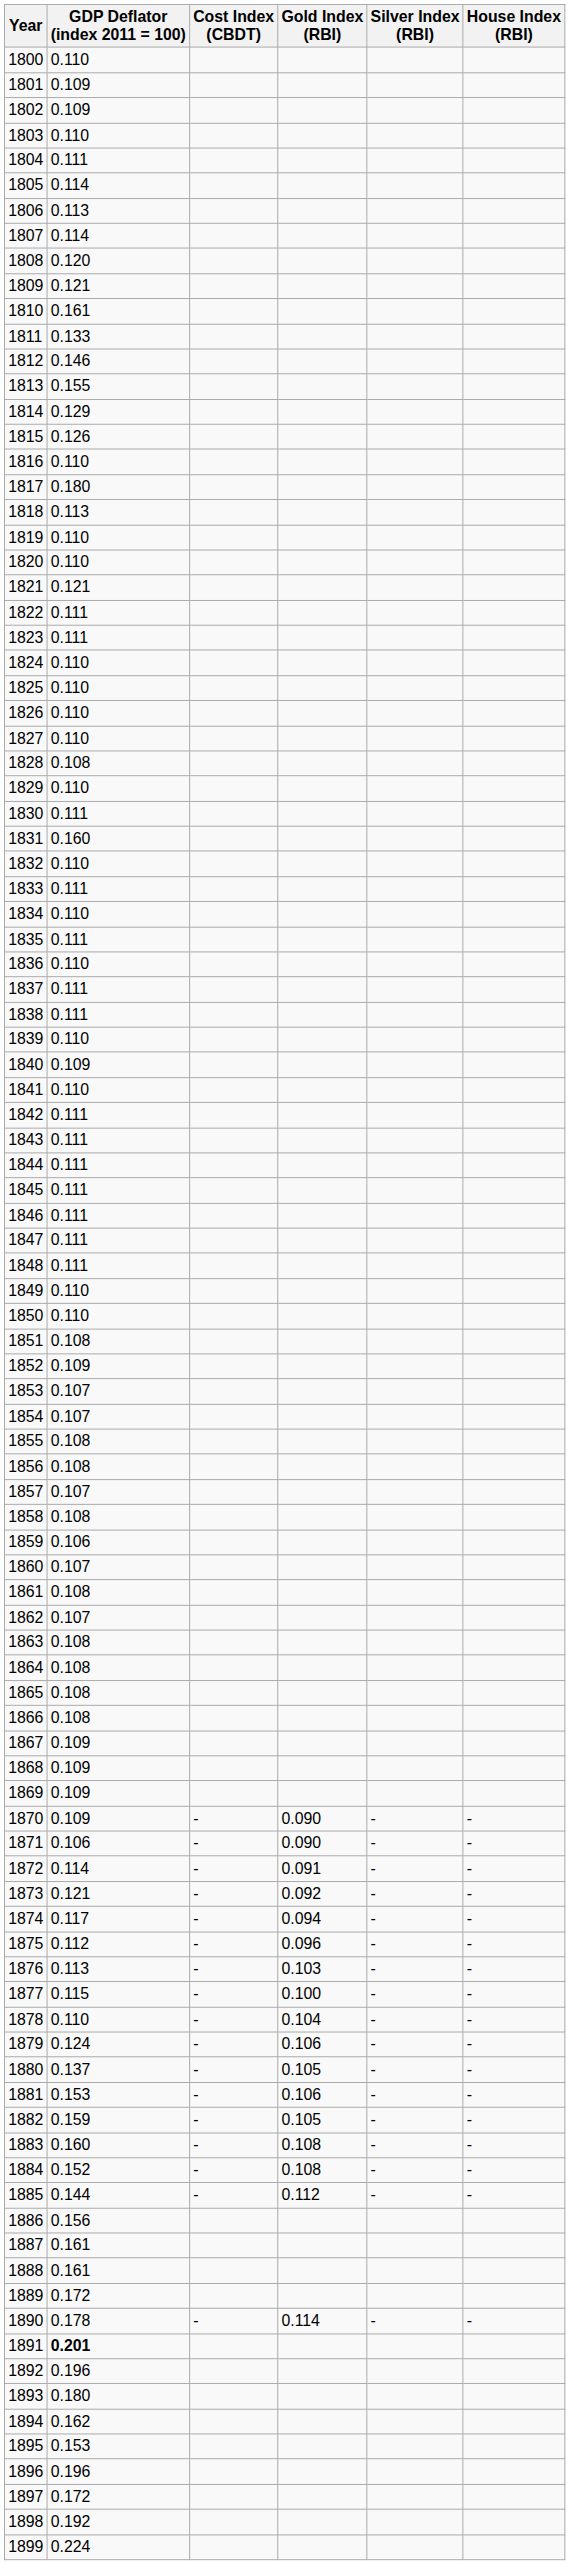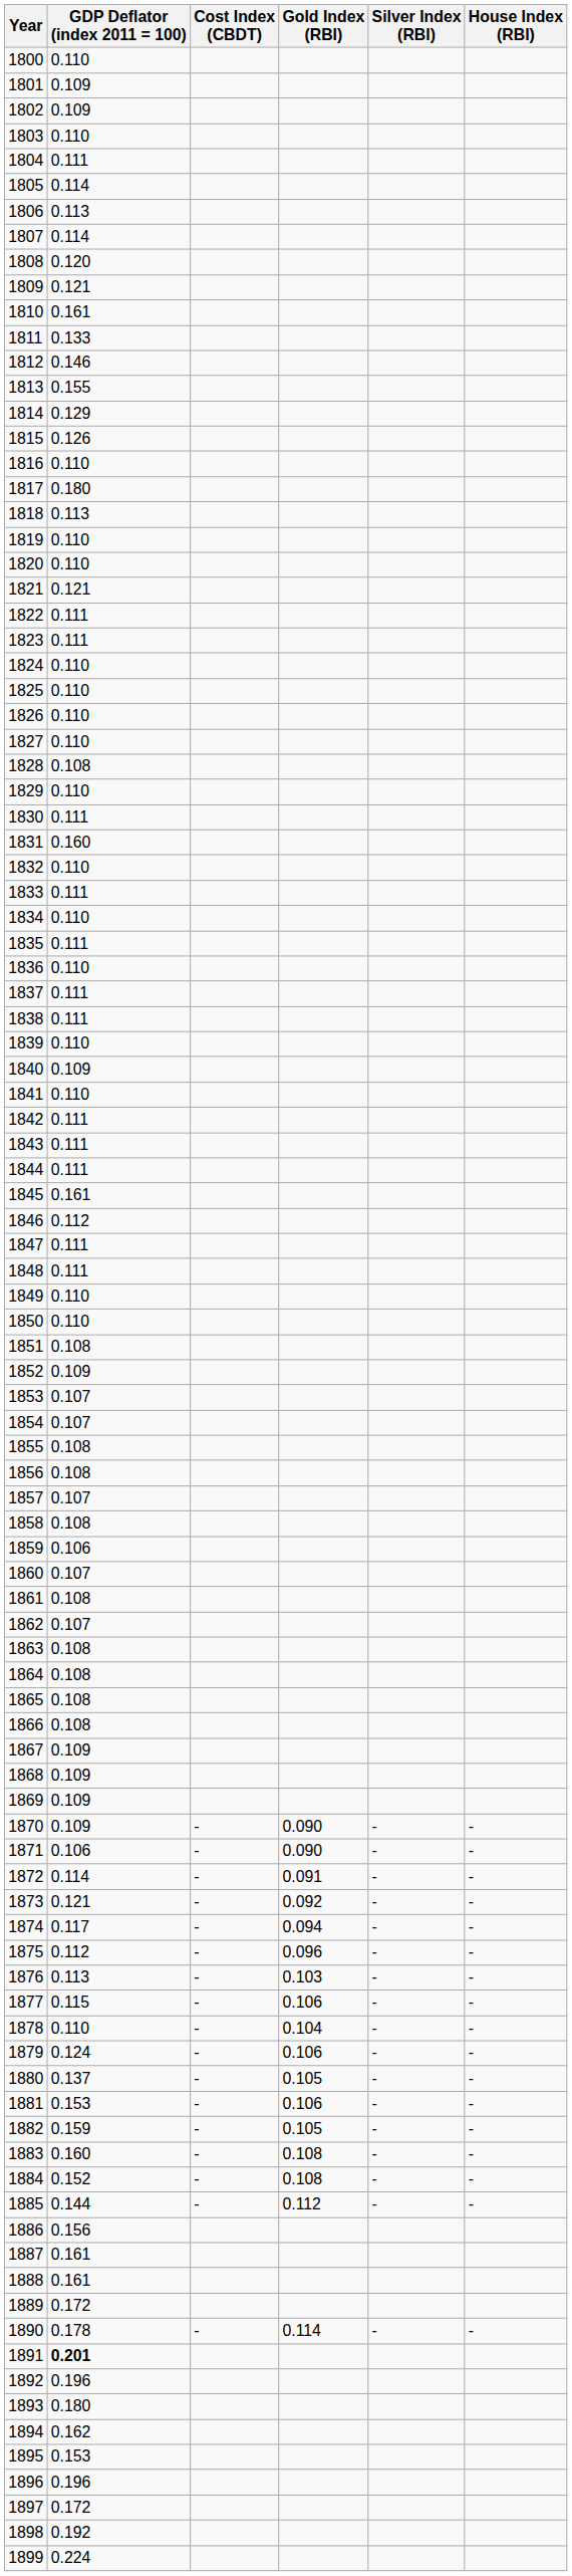 <table class="wikitable sortable">
 <tr>
 <th>Year</th>
 <th>GDP Deflator<br>(index 2011 = 100)</th>
 <th>Cost Index<br> (CBDT)</th>
 <th>Gold Index<br> (RBI)</th>
 <th>Silver Index<br> (RBI)</th>
 <th>House Index<br> (RBI)</th>
 </tr>
 <tr>
 <td>1800</td>
 <td>0.110</td>
 <td></td>
 <td></td>
 <td></td>
 <td></td>
 </tr>
 <tr>
 <td>1801</td>
 <td>0.109</td>
 <td></td>
 <td></td>
 <td></td>
 <td></td>
 </tr>
 <tr>
 <td>1802</td>
 <td>0.109</td>
 <td></td>
 <td></td>
 <td></td>
 <td></td>
 </tr>
 <tr>
 <td>1803</td>
 <td>0.110</td>
 <td></td>
 <td></td>
 <td></td>
 <td></td>
 </tr>
 <tr>
 <td>1804</td>
 <td>0.111</td>
 <td></td>
 <td></td>
 <td></td>
 <td></td>
 </tr>
 <tr>
 <td>1805</td>
 <td>0.114</td>
 <td></td>
 <td></td>
 <td></td>
 <td></td>
 </tr>
 <tr>
 <td>1806</td>
 <td>0.113</td>
 <td></td>
 <td></td>
 <td></td>
 <td></td>
 </tr>
 <tr>
 <td>1807</td>
 <td>0.114</td>
 <td></td>
 <td></td>
 <td></td>
 <td></td>
 </tr>
 <tr>
 <td>1808</td>
 <td>0.120</td>
 <td></td>
 <td></td>
 <td></td>
 <td></td>
 </tr>
 <tr>
 <td>1809</td>
 <td>0.121</td>
 <td></td>
 <td></td>
 <td></td>
 <td></td>
 </tr>
 <tr>
 <td>1810</td>
 <td>0.161</td>
 <td></td>
 <td></td>
 <td></td>
 <td></td>
 </tr>
 <tr>
 <td>1811</td>
 <td>0.133</td>
 <td></td>
 <td></td>
 <td></td>
 <td></td>
 </tr>
 <tr>
 <td>1812</td>
 <td>0.146</td>
 <td></td>
 <td></td>
 <td></td>
 <td></td>
 </tr>
 <tr>
 <td>1813</td>
 <td>0.155</td>
 <td></td>
 <td></td>
 <td></td>
 <td></td>
 </tr>
 <tr>
 <td>1814</td>
 <td>0.129</td>
 <td></td>
 <td></td>
 <td></td>
 <td></td>
 </tr>
 <tr>
 <td>1815</td>
 <td>0.126</td>
 <td></td>
 <td></td>
 <td></td>
 <td></td>
 </tr>
 <tr>
 <td>1816</td>
 <td>0.110</td>
 <td></td>
 <td></td>
 <td></td>
 <td></td>
 </tr>
 <tr>
 <td>1817</td>
 <td>0.180</td>
 <td></td>
 <td></td>
 <td></td>
 <td></td>
 </tr>
 <tr>
 <td>1818</td>
 <td>0.113</td>
 <td></td>
 <td></td>
 <td></td>
 <td></td>
 </tr>
 <tr>
 <td>1819</td>
 <td>0.110</td>
 <td></td>
 <td></td>
 <td></td>
 <td></td>
 </tr>
 <tr>
 <td>1820</td>
 <td>0.110</td>
 <td></td>
 <td></td>
 <td></td>
 <td></td>
 </tr>
 <tr>
 <td>1821</td>
 <td>0.121</td>
 <td></td>
 <td></td>
 <td></td>
 <td></td>
 </tr>
 <tr>
 <td>1822</td>
 <td>0.111</td>
 <td></td>
 <td></td>
 <td></td>
 <td></td>
 </tr>
 <tr>
 <td>1823</td>
 <td>0.111</td>
 <td></td>
 <td></td>
 <td></td>
 <td></td>
 </tr>
 <tr>
 <td>1824</td>
 <td>0.110</td>
 <td></td>
 <td></td>
 <td></td>
 <td></td>
 </tr>
 <tr>
 <td>1825</td>
 <td>0.110</td>
 <td></td>
 <td></td>
 <td></td>
 <td></td>
 </tr>
 <tr>
 <td>1826</td>
 <td>0.110</td>
 <td></td>
 <td></td>
 <td></td>
 <td></td>
 </tr>
 <tr>
 <td>1827</td>
 <td>0.110</td>
 <td></td>
 <td></td>
 <td></td>
 <td></td>
 </tr>
 <tr>
 <td>1828</td>
 <td>0.108</td>
 <td></td>
 <td></td>
 <td></td>
 <td></td>
 </tr>
 <tr>
 <td>1829</td>
 <td>0.110</td>
 <td></td>
 <td></td>
 <td></td>
 <td></td>
 </tr>
 <tr>
 <td>1830</td>
 <td>0.111</td>
 <td></td>
 <td></td>
 <td></td>
 <td></td>
 </tr>
 <tr>
 <td>1831</td>
 <td>0.160</td>
 <td></td>
 <td></td>
 <td></td>
 <td></td>
 </tr>
 <tr>
 <td>1832</td>
 <td>0.110</td>
 <td></td>
 <td></td>
 <td></td>
 <td></td>
 </tr>
 <tr>
 <td>1833</td>
 <td>0.111</td>
 <td></td>
 <td></td>
 <td></td>
 <td></td>
 </tr>
 <tr>
 <td>1834</td>
 <td>0.110</td>
 <td></td>
 <td></td>
 <td></td>
 <td></td>
 </tr>
 <tr>
 <td>1835</td>
 <td>0.111</td>
 <td></td>
 <td></td>
 <td></td>
 <td></td>
 </tr>
 <tr>
 <td>1836</td>
 <td>0.110</td>
 <td></td>
 <td></td>
 <td></td>
 <td></td>
 </tr>
 <tr>
 <td>1837</td>
 <td>0.111</td>
 <td></td>
 <td></td>
 <td></td>
 <td></td>
 </tr>
 <tr>
 <td>1838</td>
 <td>0.111</td>
 <td></td>
 <td></td>
 <td></td>
 <td></td>
 </tr>
 <tr>
 <td>1839</td>
 <td>0.110</td>
 <td></td>
 <td></td>
 <td></td>
 <td></td>
 </tr>
 <tr>
 <td>1840</td>
 <td>0.109</td>
 <td></td>
 <td></td>
 <td></td>
 <td></td>
 </tr>
 <tr>
 <td>1841</td>
 <td>0.110</td>
 <td></td>
 <td></td>
 <td></td>
 <td></td>
 </tr>
 <tr>
 <td>1842</td>
 <td>0.111</td>
 <td></td>
 <td></td>
 <td></td>
 <td></td>
 </tr>
 <tr>
 <td>1843</td>
 <td>0.111</td>
 <td></td>
 <td></td>
 <td></td>
 <td></td>
 </tr>
 <tr>
 <td>1844</td>
 <td>0.111</td>
 <td></td>
 <td></td>
 <td></td>
 <td></td>
 </tr>
 <tr>
 <td>1845</td>
-<td>0.111</td>
+<td>0.161</td>
 <td></td>
 <td></td>
 <td></td>
 <td></td>
 </tr>
 <tr>
 <td>1846</td>
-<td>0.111</td>
+<td>0.112</td>
 <td></td>
 <td></td>
 <td></td>
 <td></td>
 </tr>
 <tr>
 <td>1847</td>
 <td>0.111</td>
 <td></td>
 <td></td>
 <td></td>
 <td></td>
 </tr>
 <tr>
 <td>1848</td>
 <td>0.111</td>
 <td></td>
 <td></td>
 <td></td>
 <td></td>
 </tr>
 <tr>
 <td>1849</td>
 <td>0.110</td>
 <td></td>
 <td></td>
 <td></td>
 <td></td>
 </tr>
 <tr>
 <td>1850</td>
 <td>0.110</td>
 <td></td>
 <td></td>
 <td></td>
 <td></td>
 </tr>
 <tr>
 <td>1851</td>
 <td>0.108</td>
 <td></td>
 <td></td>
 <td></td>
 <td></td>
 </tr>
 <tr>
 <td>1852</td>
 <td>0.109</td>
 <td></td>
 <td></td>
 <td></td>
 <td></td>
 </tr>
 <tr>
 <td>1853</td>
 <td>0.107</td>
 <td></td>
 <td></td>
 <td></td>
 <td></td>
 </tr>
 <tr>
 <td>1854</td>
 <td>0.107</td>
 <td></td>
 <td></td>
 <td></td>
 <td></td>
 </tr>
 <tr>
 <td>1855</td>
 <td>0.108</td>
 <td></td>
 <td></td>
 <td></td>
 <td></td>
 </tr>
 <tr>
 <td>1856</td>
 <td>0.108</td>
 <td></td>
 <td></td>
 <td></td>
 <td></td>
 </tr>
 <tr>
 <td>1857</td>
 <td>0.107</td>
 <td></td>
 <td></td>
 <td></td>
 <td></td>
 </tr>
 <tr>
 <td>1858</td>
 <td>0.108</td>
 <td></td>
 <td></td>
 <td></td>
 <td></td>
 </tr>
 <tr>
 <td>1859</td>
 <td>0.106</td>
 <td></td>
 <td></td>
 <td></td>
 <td></td>
 </tr>
 <tr>
 <td>1860</td>
 <td>0.107</td>
 <td></td>
 <td></td>
 <td></td>
 <td></td>
 </tr>
 <tr>
 <td>1861</td>
 <td>0.108</td>
 <td></td>
 <td></td>
 <td></td>
 <td></td>
 </tr>
 <tr>
 <td>1862</td>
 <td>0.107</td>
 <td></td>
 <td></td>
 <td></td>
 <td></td>
 </tr>
 <tr>
 <td>1863</td>
 <td>0.108</td>
 <td></td>
 <td></td>
 <td></td>
 <td></td>
 </tr>
 <tr>
 <td>1864</td>
 <td>0.108</td>
 <td></td>
 <td></td>
 <td></td>
 <td></td>
 </tr>
 <tr>
 <td>1865</td>
 <td>0.108</td>
 <td></td>
 <td></td>
 <td></td>
 <td></td>
 </tr>
 <tr>
 <td>1866</td>
 <td>0.108</td>
 <td></td>
 <td></td>
 <td></td>
 <td></td>
 </tr>
 <tr>
 <td>1867</td>
 <td>0.109</td>
 <td></td>
 <td></td>
 <td></td>
 <td></td>
 </tr>
 <tr>
 <td>1868</td>
 <td>0.109</td>
 <td></td>
 <td></td>
 <td></td>
 <td></td>
 </tr>
 <tr>
 <td>1869</td>
 <td>0.109</td>
 <td></td>
 <td></td>
 <td></td>
 <td></td>
 </tr>
 <tr>
 <td>1870</td>
 <td>0.109</td>
 <td>-</td>
 <td>0.090</td>
 <td>-</td>
 <td>-</td>
 </tr>
 <tr>
 <td>1871</td>
 <td>0.106</td>
 <td>-</td>
 <td>0.090</td>
 <td>-</td>
 <td>-</td>
 </tr>
 <tr>
 <td>1872</td>
 <td>0.114</td>
 <td>-</td>
 <td>0.091</td>
 <td>-</td>
 <td>-</td>
 </tr>
 <tr>
 <td>1873</td>
 <td>0.121</td>
 <td>-</td>
 <td>0.092</td>
 <td>-</td>
 <td>-</td>
 </tr>
 <tr>
 <td>1874</td>
 <td>0.117</td>
 <td>-</td>
 <td>0.094</td>
 <td>-</td>
 <td>-</td>
 </tr>
 <tr>
 <td>1875</td>
 <td>0.112</td>
 <td>-</td>
 <td>0.096</td>
 <td>-</td>
 <td>-</td>
 </tr>
 <tr>
 <td>1876</td>
 <td>0.113</td>
 <td>-</td>
 <td>0.103</td>
 <td>-</td>
 <td>-</td>
 </tr>
 <tr>
 <td>1877</td>
 <td>0.115</td>
 <td>-</td>
-<td>0.100</td>
+<td>0.106</td>
 <td>-</td>
 <td>-</td>
 </tr>
 <tr>
 <td>1878</td>
 <td>0.110</td>
 <td>-</td>
 <td>0.104</td>
 <td>-</td>
 <td>-</td>
 </tr>
 <tr>
 <td>1879</td>
 <td>0.124</td>
 <td>-</td>
 <td>0.106</td>
 <td>-</td>
 <td>-</td>
 </tr>
 <tr>
 <td>1880</td>
 <td>0.137</td>
 <td>-</td>
 <td>0.105</td>
 <td>-</td>
 <td>-</td>
 </tr>
 <tr>
 <td>1881</td>
 <td>0.153</td>
 <td>-</td>
 <td>0.106</td>
 <td>-</td>
 <td>-</td>
 </tr>
 <tr>
 <td>1882</td>
 <td>0.159</td>
 <td>-</td>
 <td>0.105</td>
 <td>-</td>
 <td>-</td>
 </tr>
 <tr>
 <td>1883</td>
 <td>0.160</td>
 <td>-</td>
 <td>0.108</td>
 <td>-</td>
 <td>-</td>
 </tr>
 <tr>
 <td>1884</td>
 <td>0.152</td>
 <td>-</td>
 <td>0.108</td>
 <td>-</td>
 <td>-</td>
 </tr>
 <tr>
 <td>1885</td>
 <td>0.144</td>
 <td>-</td>
 <td>0.112</td>
 <td>-</td>
 <td>-</td>
 </tr>
 <tr>
 <td>1886</td>
 <td>0.156</td>
 <td></td>
 <td></td>
 <td></td>
 <td></td>
 </tr>
 <tr>
 <td>1887</td>
 <td>0.161</td>
 <td></td>
 <td></td>
 <td></td>
 <td></td>
 </tr>
 <tr>
 <td>1888</td>
 <td>0.161</td>
 <td></td>
 <td></td>
 <td></td>
 <td></td>
 </tr>
 <tr>
 <td>1889</td>
 <td>0.172</td>
 <td></td>
 <td></td>
 <td></td>
 <td></td>
 </tr>
 <tr>
 <td>1890</td>
 <td>0.178</td>
 <td>-</td>
 <td>0.114</td>
 <td>-</td>
 <td>-</td>
 </tr>
 <tr>
 <td>1891</td>
 <td><strong>0.201</strong></td>
 <td></td>
 <td></td>
 <td></td>
 <td></td>
 </tr>
 <tr>
 <td>1892</td>
 <td>0.196</td>
 <td></td>
 <td></td>
 <td></td>
 <td></td>
 </tr>
 <tr>
 <td>1893</td>
 <td>0.180</td>
 <td></td>
 <td></td>
 <td></td>
 <td></td>
 </tr>
 <tr>
 <td>1894</td>
 <td>0.162</td>
 <td></td>
 <td></td>
 <td></td>
 <td></td>
 </tr>
 <tr>
 <td>1895</td>
 <td>0.153</td>
 <td></td>
 <td></td>
 <td></td>
 <td></td>
 </tr>
 <tr>
 <td>1896</td>
 <td>0.196</td>
 <td></td>
 <td></td>
 <td></td>
 <td></td>
 </tr>
 <tr>
 <td>1897</td>
 <td>0.172</td>
 <td></td>
 <td></td>
 <td></td>
 <td></td>
 </tr>
 <tr>
 <td>1898</td>
 <td>0.192</td>
 <td></td>
 <td></td>
 <td></td>
 <td></td>
 </tr>
 <tr>
 <td>1899</td>
 <td>0.224</td>
 <td></td>
 <td></td>
 <td></td>
 <td></td>
 </tr>
 </table>
